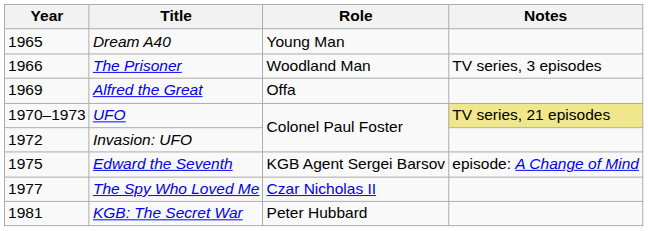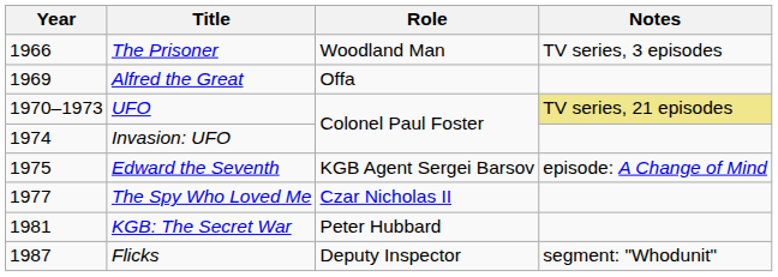 <table class="wikitable">
 <tr>
 <th>Year</th>
 <th>Title</th>
 <th>Role</th>
 <th>Notes</th>
-</tr>
-<tr>
-<td>1965</td>
-<td><em>Dream A40</em></td>
-<td>Young Man</td>
-<td></td>
 </tr>
 <tr>
 <td>1966</td>
 <td><em><a href='#'>The Prisoner</a></em></td>
 <td>Woodland Man</td>
 <td>TV series, 3 episodes</td>
 </tr>
 <tr>
 <td>1969</td>
 <td><em><a href='#'>Alfred the Great</a></em></td>
 <td>Offa</td>
 <td></td>
 </tr>
 <tr>
 <td>1970–1973</td>
 <td><em><a href='#'>UFO</a></em></td>
 <td rowspan="2">Colonel Paul Foster</td>
 <td style="background: khaki;">TV series, 21 episodes</td>
 </tr>
 <tr>
-<td>1972</td>
+<td>1974</td>
 <td><em>Invasion: UFO</em></td>
 <td></td>
 </tr>
 <tr>
 <td>1975</td>
 <td><em><a href='#'>Edward the Seventh</a></em></td>
 <td>KGB Agent Sergei Barsov</td>
 <td>episode: <em><a href='#'>A Change of Mind</a></em></td>
 </tr>
 <tr>
 <td>1977</td>
 <td><em><a href='#'>The Spy Who Loved Me</a></em></td>
 <td><a href='#'>Czar Nicholas II</a></td>
 <td></td>
 </tr>
 <tr>
 <td>1981</td>
 <td><em><a href='#'>KGB: The Secret War</a></em></td>
 <td>Peter Hubbard</td>
 <td></td>
 </tr>
+<tr>
+<td>1987</td>
+<td><em>Flicks</em></td>
+<td>Deputy Inspector</td>
+<td>segment: "Whodunit"</td>
+</tr>
 </table>
